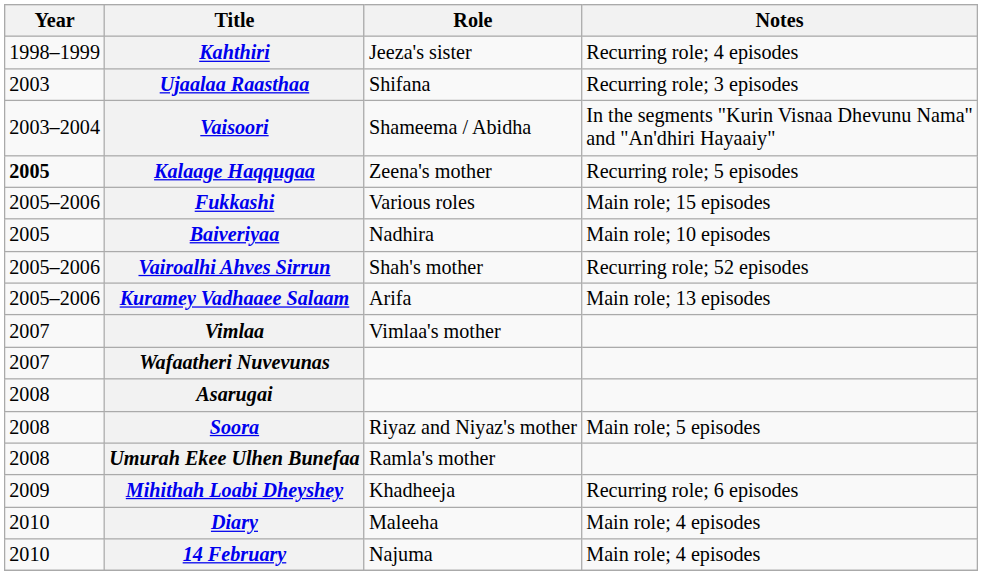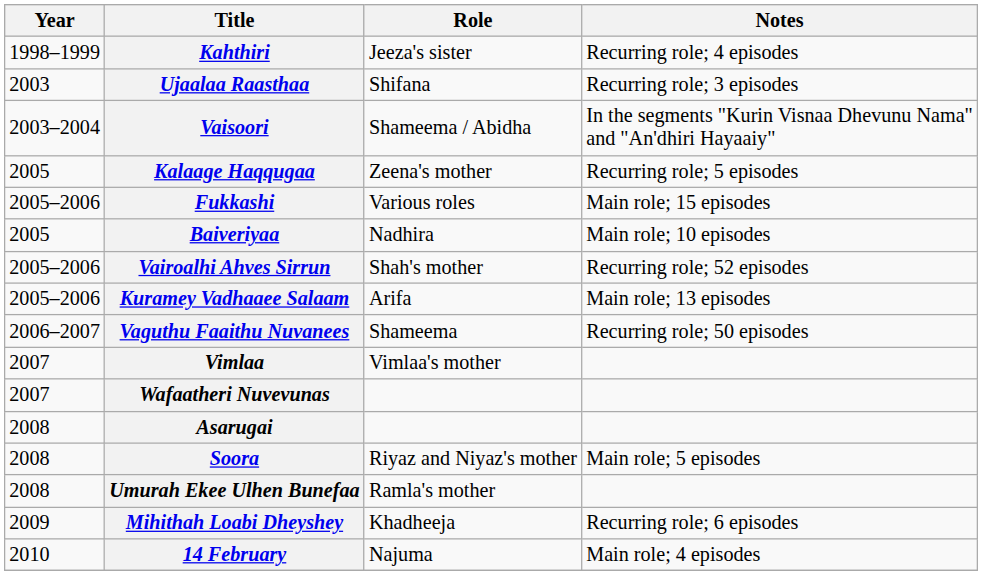 <table class="wikitable sortable plainrowheaders">
 <tr style="background:#ccc; text-align:center;">
 <th scope="col">Year</th>
 <th scope="col">Title</th>
 <th scope="col">Role</th>
 <th scope="col">Notes</th>
 </tr>
 <tr>
 <td>1998–1999</td>
 <th scope="row"><em><a href='#'>Kahthiri</a></em></th>
 <td>Jeeza's sister</td>
 <td>Recurring role; 4 episodes</td>
 </tr>
 <tr>
 <td>2003</td>
 <th scope="row"><em><a href='#'>Ujaalaa Raasthaa</a></em></th>
 <td>Shifana</td>
 <td>Recurring role; 3 episodes</td>
 </tr>
 <tr>
 <td>2003–2004</td>
 <th scope="row"><em><a href='#'>Vaisoori</a></em></th>
 <td>Shameema / Abidha</td>
 <td>In the segments "Kurin Visnaa Dhevunu Nama"<br>and "An'dhiri Hayaaiy"</td>
 </tr>
 <tr>
-<td><strong>2005</strong></td>
+<td>2005</td>
 <th scope="row"><em><a href='#'>Kalaage Haqqugaa</a></em></th>
 <td>Zeena's mother</td>
 <td>Recurring role; 5 episodes</td>
 </tr>
 <tr>
 <td>2005–2006</td>
 <th scope="row"><em><a href='#'>Fukkashi</a></em></th>
 <td>Various roles</td>
 <td>Main role; 15 episodes</td>
 </tr>
 <tr>
 <td>2005</td>
 <th scope="row"><em><a href='#'>Baiveriyaa</a></em></th>
 <td>Nadhira</td>
 <td>Main role; 10 episodes</td>
 </tr>
 <tr>
 <td>2005–2006</td>
 <th scope="row"><em><a href='#'>Vairoalhi Ahves Sirrun</a></em></th>
 <td>Shah's mother</td>
 <td>Recurring role; 52 episodes</td>
 </tr>
 <tr>
 <td>2005–2006</td>
 <th scope="row"><em><a href='#'>Kuramey Vadhaaee Salaam</a></em></th>
 <td>Arifa</td>
 <td>Main role; 13 episodes</td>
+</tr>
+<tr>
+<td>2006–2007</td>
+<th scope="row"><em><a href='#'>Vaguthu Faaithu Nuvanees</a></em></th>
+<td>Shameema</td>
+<td>Recurring role; 50 episodes</td>
 </tr>
 <tr>
 <td>2007</td>
 <th scope="row"><em>Vimlaa</em></th>
 <td>Vimlaa's mother</td>
 <td></td>
 </tr>
 <tr>
 <td>2007</td>
 <th scope="row"><em>Wafaatheri Nuvevunas</em></th>
 <td></td>
 <td></td>
 </tr>
 <tr>
 <td>2008</td>
 <th scope="row"><em>Asarugai</em></th>
 <td></td>
 <td></td>
 </tr>
 <tr>
 <td>2008</td>
 <th scope="row"><em><a href='#'>Soora</a></em></th>
 <td>Riyaz and Niyaz's mother</td>
 <td>Main role; 5 episodes</td>
 </tr>
 <tr>
 <td>2008</td>
 <th scope="row"><em>Umurah Ekee Ulhen Bunefaa</em></th>
 <td>Ramla's mother</td>
 <td></td>
 </tr>
 <tr>
 <td>2009</td>
 <th scope="row"><em><a href='#'>Mihithah Loabi Dheyshey</a></em></th>
 <td>Khadheeja</td>
 <td>Recurring role; 6 episodes</td>
 </tr>
 <tr>
 <td>2010</td>
-<th scope="row"><em><a href='#'>Diary</a></em></th>
-<td>Maleeha</td>
-<td>Main role; 4 episodes</td>
-</tr>
-<tr>
-<td>2010</td>
 <th scope="row"><em><a href='#'>14 February</a></em></th>
 <td>Najuma</td>
 <td>Main role; 4 episodes</td>
 </tr>
 <tr>
 </tr>
 </table>
